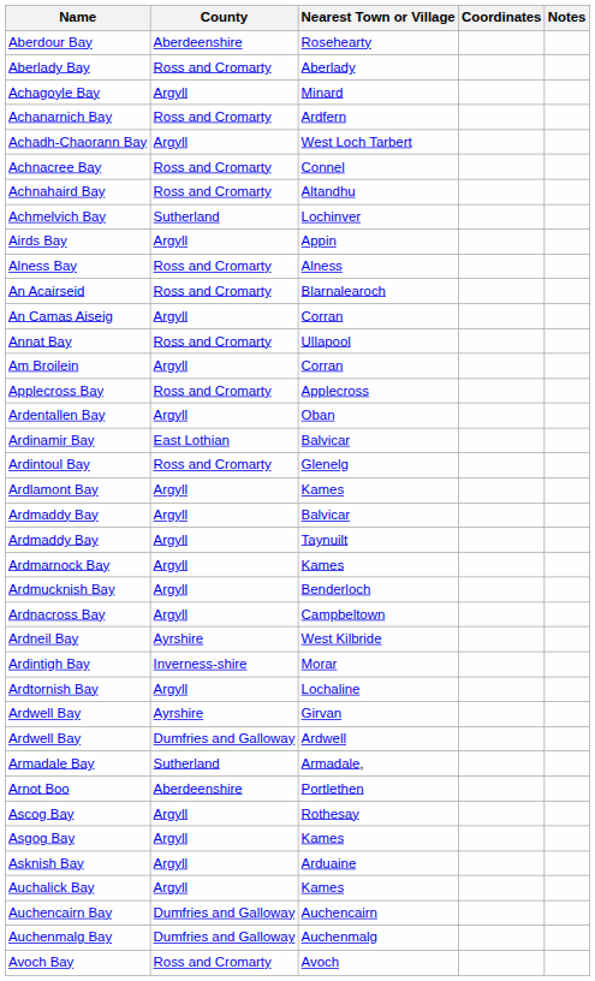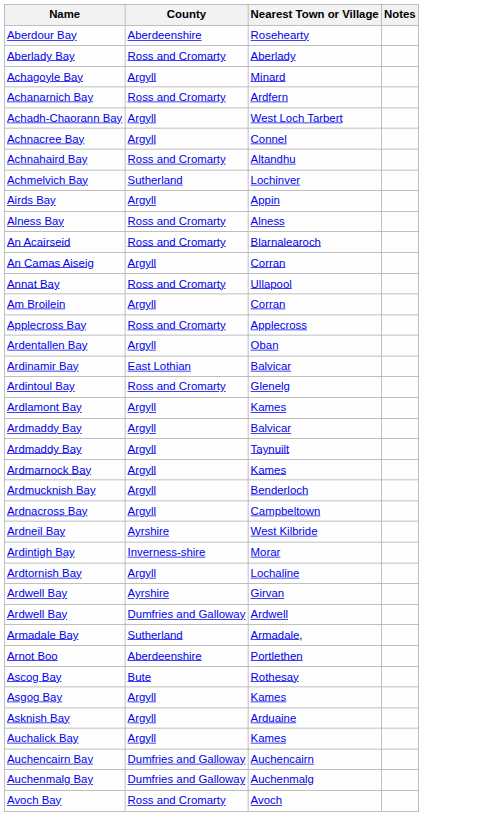 <table class="wikitable sortable" style="table-layout:fixed;background-color:#FEFEFE;font-size:95%;padding:0.30em;line-height:1.35em;">
 <tr>
 <th scope="col">Name</th>
 <th scope="col">County</th>
 <th scope="col">Nearest Town or Village</th>
-<th scope="col">Coordinates</th>
 <th scope="col">Notes</th>
 </tr>
 <tr>
 <td><a href='#'>Aberdour Bay</a></td>
 <td><a href='#'>Aberdeenshire</a></td>
 <td><a href='#'>Rosehearty</a></td>
 <td></td>
-<td></td>
 </tr>
 <tr>
 <td><a href='#'>Aberlady Bay</a></td>
 <td><a href='#'>Ross and Cromarty</a></td>
 <td><a href='#'>Aberlady</a></td>
-<td></td>
 <td></td>
 </tr>
 <tr>
 <td><a href='#'>Achagoyle Bay</a></td>
 <td><a href='#'>Argyll</a></td>
 <td><a href='#'>Minard</a></td>
 <td></td>
-<td></td>
 </tr>
 <tr>
 <td><a href='#'>Achanarnich Bay</a></td>
 <td><a href='#'>Ross and Cromarty</a></td>
 <td><a href='#'>Ardfern</a></td>
-<td></td>
 <td></td>
 </tr>
 <tr>
 <td><a href='#'>Achadh-Chaorann Bay</a></td>
 <td><a href='#'>Argyll</a></td>
 <td><a href='#'>West Loch Tarbert</a></td>
 <td></td>
-<td></td>
 </tr>
 <tr>
 <td><a href='#'>Achnacree Bay</a></td>
-<td><a href='#'>Ross and Cromarty</a></td>
+<td><a href='#'>Argyll</a></td>
 <td><a href='#'>Connel</a></td>
-<td></td>
 <td></td>
 </tr>
 <tr>
 <td><a href='#'>Achnahaird Bay</a></td>
 <td><a href='#'>Ross and Cromarty</a></td>
 <td><a href='#'>Altandhu</a></td>
 <td></td>
-<td></td>
 </tr>
 <tr>
 <td><a href='#'>Achmelvich Bay</a></td>
 <td><a href='#'>Sutherland</a></td>
 <td><a href='#'>Lochinver</a></td>
-<td></td>
 <td></td>
 </tr>
 <tr>
 <td><a href='#'>Airds Bay</a></td>
 <td><a href='#'>Argyll</a></td>
 <td><a href='#'>Appin</a></td>
 <td></td>
-<td></td>
 </tr>
 <tr>
 <td><a href='#'>Alness Bay</a></td>
 <td><a href='#'>Ross and Cromarty</a></td>
 <td><a href='#'>Alness</a></td>
-<td></td>
 <td></td>
 </tr>
 <tr>
 <td><a href='#'>An Acairseid</a></td>
 <td><a href='#'>Ross and Cromarty</a></td>
 <td><a href='#'>Blarnalearoch</a></td>
 <td></td>
-<td></td>
 </tr>
 <tr>
 <td><a href='#'>An Camas Aiseig</a></td>
 <td><a href='#'>Argyll</a></td>
 <td><a href='#'>Corran</a></td>
-<td></td>
 <td></td>
 </tr>
 <tr>
 <td><a href='#'>Annat Bay</a></td>
 <td><a href='#'>Ross and Cromarty</a></td>
 <td><a href='#'>Ullapool</a></td>
 <td></td>
-<td></td>
 </tr>
 <tr>
 <td><a href='#'>Am Broilein</a></td>
 <td><a href='#'>Argyll</a></td>
 <td><a href='#'>Corran</a></td>
-<td></td>
 <td></td>
 </tr>
 <tr>
 <td><a href='#'>Applecross Bay</a></td>
 <td><a href='#'>Ross and Cromarty</a></td>
 <td><a href='#'>Applecross</a></td>
 <td></td>
-<td></td>
 </tr>
 <tr>
 <td><a href='#'>Ardentallen Bay</a></td>
 <td><a href='#'>Argyll</a></td>
 <td><a href='#'>Oban</a></td>
-<td></td>
 <td></td>
 </tr>
 <tr>
 <td><a href='#'>Ardinamir Bay</a></td>
 <td><a href='#'>East Lothian</a></td>
 <td><a href='#'>Balvicar</a></td>
 <td></td>
-<td></td>
 </tr>
 <tr>
 <td><a href='#'>Ardintoul Bay</a></td>
 <td><a href='#'>Ross and Cromarty</a></td>
 <td><a href='#'>Glenelg</a></td>
-<td></td>
 <td></td>
 </tr>
 <tr>
 <td><a href='#'>Ardlamont Bay</a></td>
 <td><a href='#'>Argyll</a></td>
 <td><a href='#'>Kames</a></td>
 <td></td>
-<td></td>
 </tr>
 <tr>
 <td><a href='#'>Ardmaddy Bay</a></td>
 <td><a href='#'>Argyll</a></td>
 <td><a href='#'>Balvicar</a></td>
-<td></td>
 <td></td>
 </tr>
 <tr>
 <td><a href='#'>Ardmaddy Bay</a></td>
 <td><a href='#'>Argyll</a></td>
 <td><a href='#'>Taynuilt</a></td>
 <td></td>
-<td></td>
 </tr>
 <tr>
 <td><a href='#'>Ardmarnock Bay</a></td>
 <td><a href='#'>Argyll</a></td>
 <td><a href='#'>Kames</a></td>
-<td></td>
 <td></td>
 </tr>
 <tr>
 <td><a href='#'>Ardmucknish Bay</a></td>
 <td><a href='#'>Argyll</a></td>
 <td><a href='#'>Benderloch</a></td>
 <td></td>
-<td></td>
 </tr>
 <tr>
 <td><a href='#'>Ardnacross Bay</a></td>
 <td><a href='#'>Argyll</a></td>
 <td><a href='#'>Campbeltown</a></td>
-<td></td>
 <td></td>
 </tr>
 <tr>
 <td><a href='#'>Ardneil Bay</a></td>
 <td><a href='#'>Ayrshire</a></td>
 <td><a href='#'>West Kilbride</a></td>
 <td></td>
-<td></td>
 </tr>
 <tr>
 <td><a href='#'>Ardintigh Bay</a></td>
 <td><a href='#'>Inverness-shire</a></td>
 <td><a href='#'>Morar</a></td>
-<td></td>
 <td></td>
 </tr>
 <tr>
 <td><a href='#'>Ardtornish Bay</a></td>
 <td><a href='#'>Argyll</a></td>
 <td><a href='#'>Lochaline</a></td>
 <td></td>
-<td></td>
 </tr>
 <tr>
 <td><a href='#'>Ardwell Bay</a></td>
 <td><a href='#'>Ayrshire</a></td>
 <td><a href='#'>Girvan</a></td>
-<td></td>
 <td></td>
 </tr>
 <tr>
 <td><a href='#'>Ardwell Bay</a></td>
 <td><a href='#'>Dumfries and Galloway</a></td>
 <td><a href='#'>Ardwell</a></td>
 <td></td>
-<td></td>
 </tr>
 <tr>
 <td><a href='#'>Armadale Bay</a></td>
 <td><a href='#'>Sutherland</a></td>
 <td><a href='#'>Armadale</a>,</td>
-<td></td>
 <td></td>
 </tr>
 <tr>
 <td><a href='#'>Arnot Boo</a></td>
 <td><a href='#'>Aberdeenshire</a></td>
 <td><a href='#'>Portlethen</a></td>
 <td></td>
-<td></td>
 </tr>
 <tr>
 <td><a href='#'>Ascog Bay</a></td>
-<td><a href='#'>Argyll</a></td>
+<td><a href='#'>Bute</a></td>
 <td><a href='#'>Rothesay</a></td>
-<td></td>
 <td></td>
 </tr>
 <tr>
 <td><a href='#'>Asgog Bay</a></td>
 <td><a href='#'>Argyll</a></td>
 <td><a href='#'>Kames</a></td>
 <td></td>
-<td></td>
 </tr>
 <tr>
 <td><a href='#'>Asknish Bay</a></td>
 <td><a href='#'>Argyll</a></td>
 <td><a href='#'>Arduaine</a></td>
-<td></td>
 <td></td>
 </tr>
 <tr>
 <td><a href='#'>Auchalick Bay</a></td>
 <td><a href='#'>Argyll</a></td>
 <td><a href='#'>Kames</a></td>
 <td></td>
-<td></td>
 </tr>
 <tr>
 <td><a href='#'>Auchencairn Bay</a></td>
 <td><a href='#'>Dumfries and Galloway</a></td>
 <td><a href='#'>Auchencairn</a></td>
-<td></td>
 <td></td>
 </tr>
 <tr>
 <td><a href='#'>Auchenmalg Bay</a></td>
 <td><a href='#'>Dumfries and Galloway</a></td>
 <td><a href='#'>Auchenmalg</a></td>
 <td></td>
-<td></td>
 </tr>
 <tr>
 <td><a href='#'>Avoch Bay</a></td>
 <td><a href='#'>Ross and Cromarty</a></td>
 <td><a href='#'>Avoch</a></td>
 <td></td>
-<td></td>
 </tr>
 </table>
